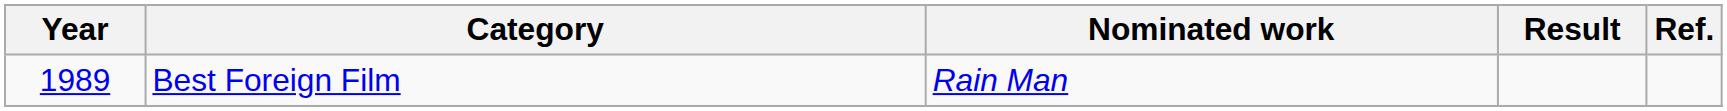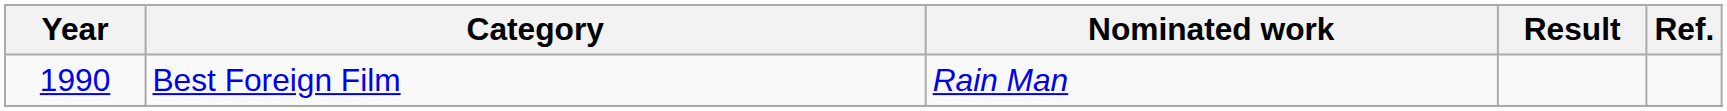 <table class=wikitable>
 <tr>
 <th scope="col" style="width:5em;">Year</th>
 <th scope="col" style="width:36em;">Category</th>
 <th scope="col" style="width:25em;">Nominated work</th>
 <th scope="col" style="width:5em;">Result</th>
 <th>Ref.</th>
 </tr>
 <tr>
-<td style="text-align:center;"><a href='#'>1989</a></td>
+<td style="text-align:center;"><a href='#'>1990</a></td>
 <td><a href='#'>Best Foreign Film</a></td>
 <td><em><a href='#'>Rain Man</a></em></td>
 <td></td>
 <td style="text-align:center;"></td>
 </tr>
 <tr>
 </tr>
 </table>
